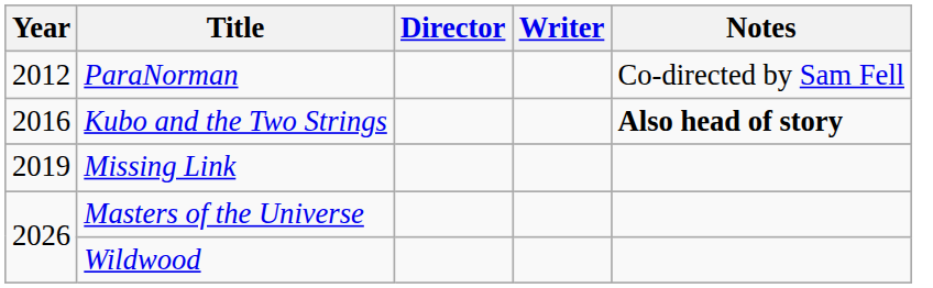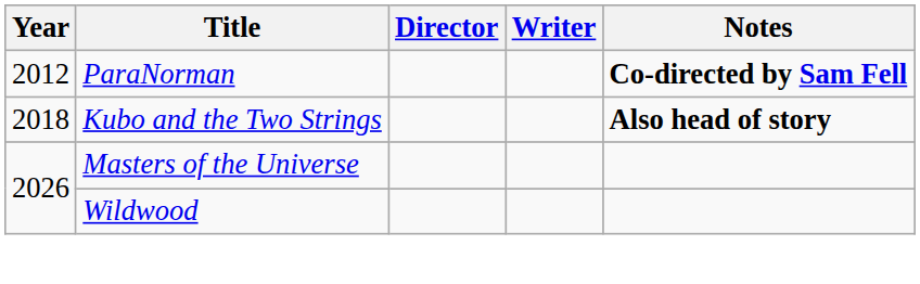 <table class="wikitable">
 <tr>
 <th>Year</th>
 <th>Title</th>
 <th><a href='#'>Director</a></th>
 <th><a href='#'>Writer</a></th>
 <th>Notes</th>
 </tr>
 <tr>
 <td>2012</td>
 <td><em><a href='#'>ParaNorman</a></em></td>
 <td></td>
 <td></td>
-<td>Co-directed by <a href='#'>Sam Fell</a></td>
+<td><strong>Co-directed by <a href='#'>Sam Fell</a></strong></td>
 </tr>
 <tr>
-<td>2016</td>
+<td>2018</td>
 <td><em><a href='#'>Kubo and the Two Strings</a></em></td>
 <td></td>
 <td></td>
 <td><strong>Also head of story</strong></td>
-</tr>
-<tr>
-<td>2019</td>
-<td><em><a href='#'>Missing Link</a></em></td>
-<td></td>
-<td></td>
-<td></td>
 </tr>
 <tr>
 <td rowspan="2">2026</td>
 <td><em><a href='#'>Masters of the Universe</a></em></td>
 <td></td>
 <td></td>
 <td></td>
 </tr>
 <tr>
 <td><em><a href='#'>Wildwood</a></em></td>
 <td></td>
 <td></td>
 <td></td>
 </tr>
 </table>
